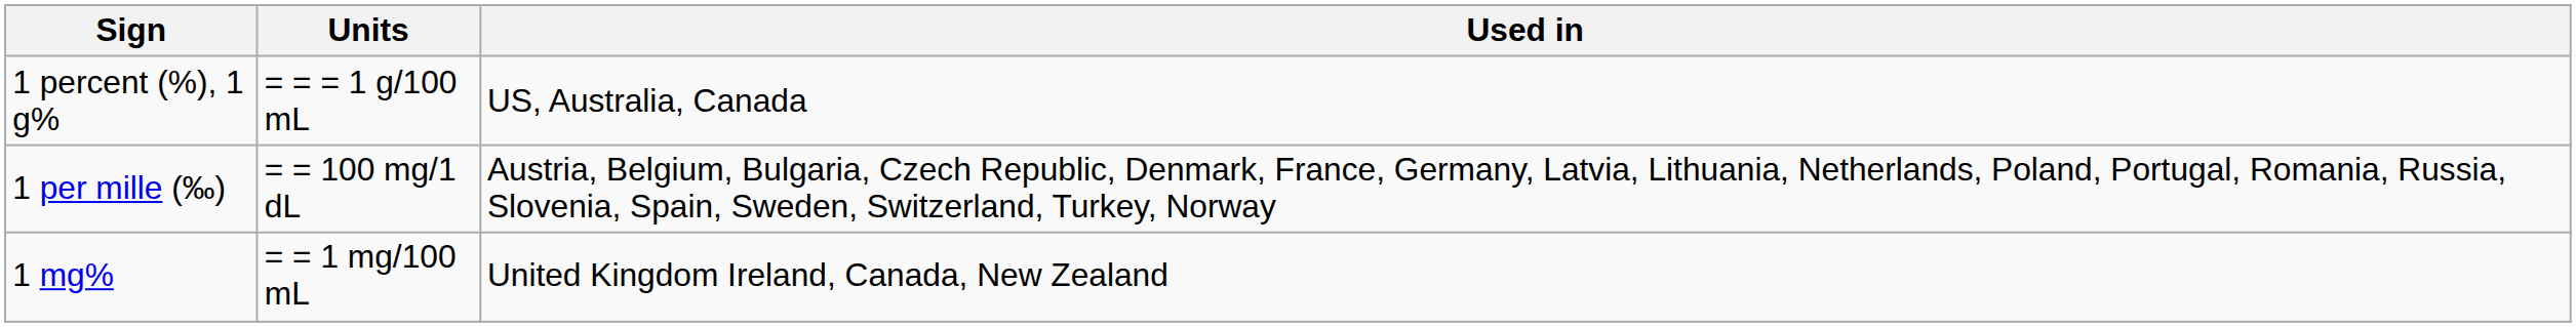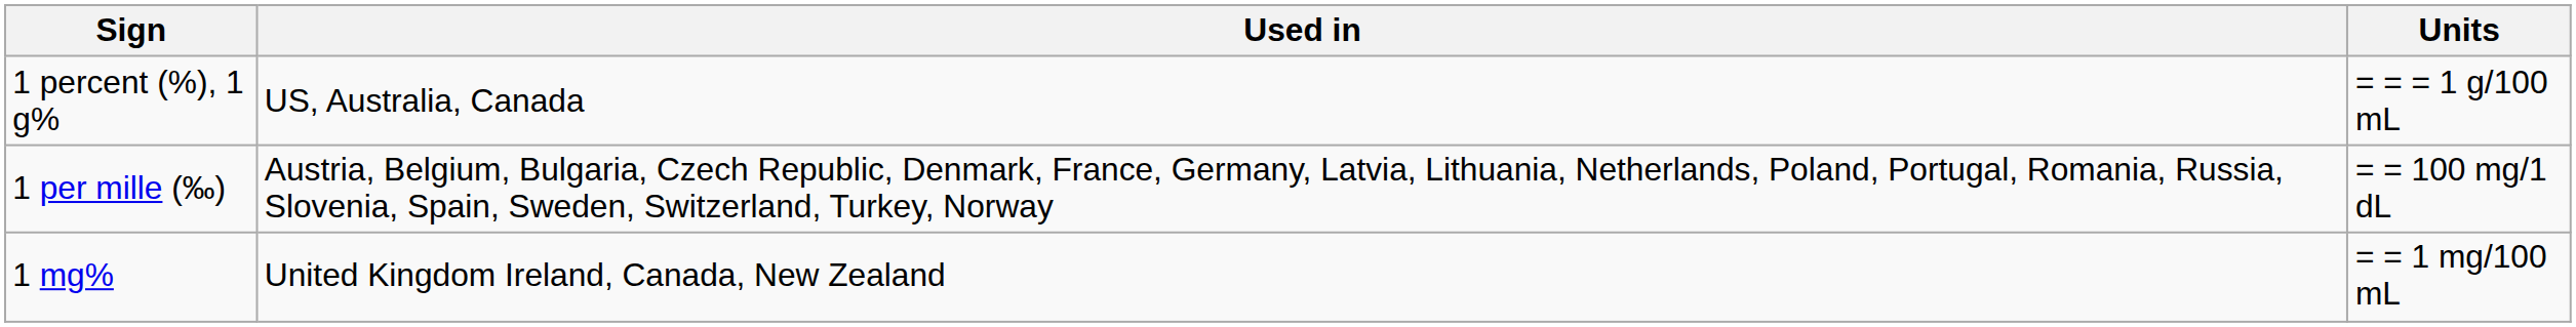 <table class="wikitable" style="margin: 1em auto 1em auto">
 <tr>
 <th>Sign</th>
+<th>Used in</th>
 <th>Units</th>
-<th>Used in</th>
 </tr>
 <tr>
 <td>1 percent (%), 1 g%</td>
+<td>US, Australia, Canada</td>
 <td> =  =  = 1 g/100 mL</td>
-<td>US, Australia, Canada</td>
 </tr>
 <tr>
 <td>1 <a href='#'>per mille</a> (‰)</td>
+<td>Austria, Belgium, Bulgaria, Czech Republic, Denmark, France, Germany, Latvia, Lithuania, Netherlands, Poland, Portugal, Romania, Russia, Slovenia, Spain, Sweden, Switzerland, Turkey, Norway</td>
 <td> =  = 100 mg/1 dL</td>
-<td>Austria, Belgium, Bulgaria, Czech Republic, Denmark, France, Germany, Latvia, Lithuania, Netherlands, Poland, Portugal, Romania, Russia, Slovenia, Spain, Sweden, Switzerland, Turkey, Norway</td>
 </tr>
 <tr>
 <td>1 <a href='#'>mg%</a></td>
+<td>United Kingdom Ireland, Canada, New Zealand</td>
 <td> =  = 1 mg/100 mL</td>
-<td>United Kingdom Ireland, Canada, New Zealand</td>
 </tr>
 </table>
